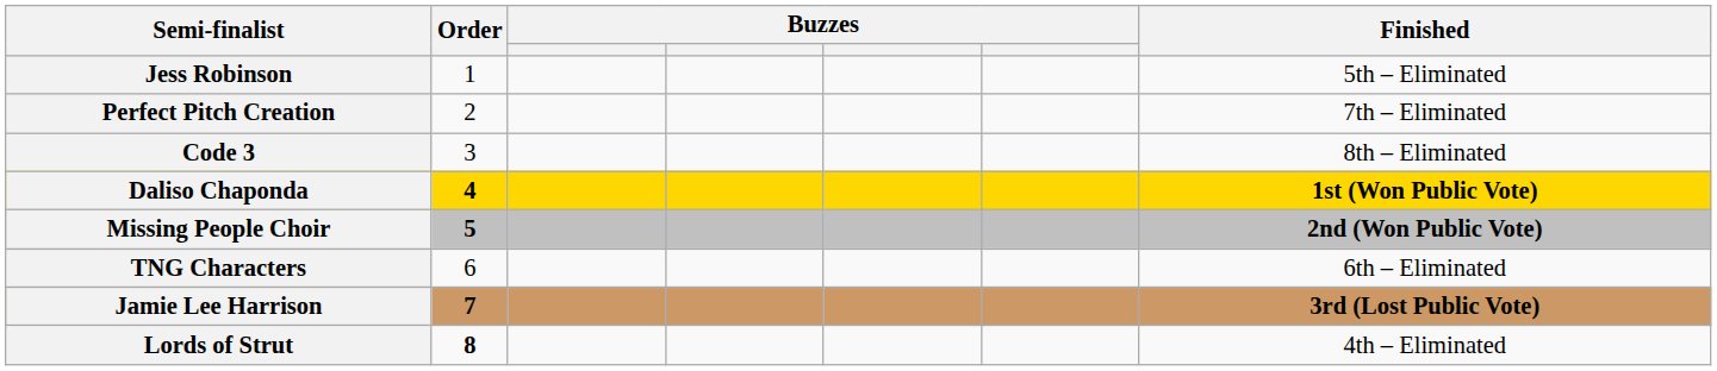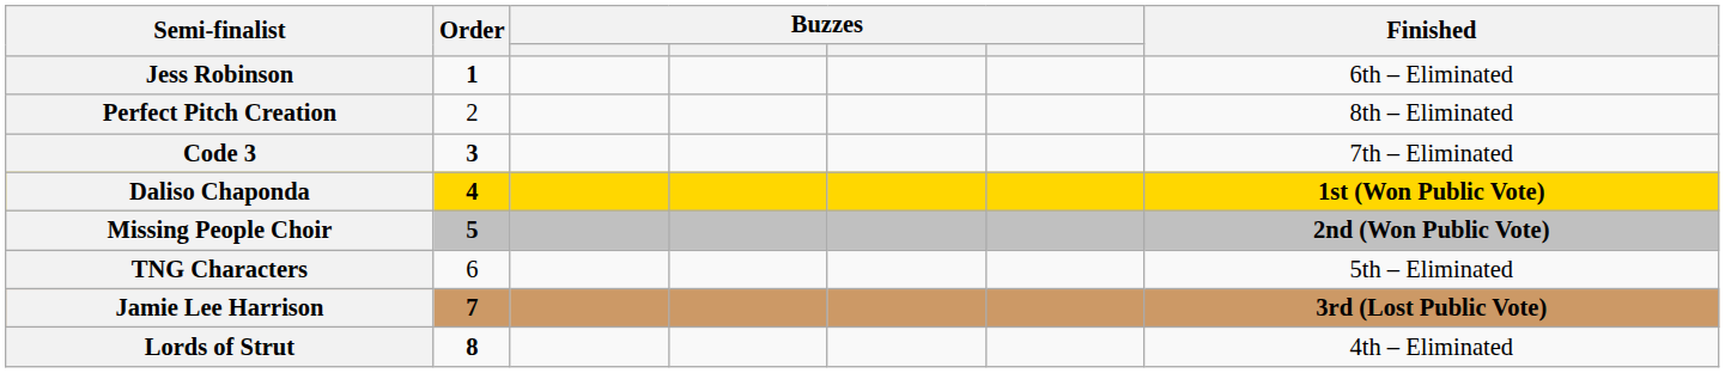 <table class="wikitable plainrowheaders sortable" style="text-align:center;">
 <tr>
 <th scope="col" rowspan="2" class="unsortable" style="width:17em;">Semi-finalist</th>
 <th scope="col" rowspan="2" style="width:1em;">Order</th>
 <th scope="col" colspan="4" class="unsortable" style="width: 24em;">Buzzes</th>
 <th scope="col" rowspan="2" style="width:23em;">Finished </th>
 </tr>
 <tr>
 <th scope="col" class="unsortable" style="width:6em;"></th>
 <th scope="col" class="unsortable" style="width:6em;"></th>
 <th scope="col" class="unsortable" style="width:6em;"></th>
 <th scope="col" class="unsortable" style="width:6em;"></th>
 </tr>
 <tr>
 <th scope="row">Jess Robinson</th>
-<td>1</td>
+<td><strong>1</strong></td>
 <td style="text-align:center;"></td>
 <td style="text-align:center;"></td>
 <td style="text-align:center;"></td>
 <td style="text-align:center;"></td>
-<td>5th – Eliminated</td>
+<td>6th – Eliminated</td>
 </tr>
 <tr>
 <th scope="row">Perfect Pitch Creation</th>
 <td>2</td>
 <td style="text-align:center;"></td>
 <td style="text-align:center;"></td>
 <td style="text-align:center;"></td>
 <td style="text-align:center;"></td>
-<td>7th – Eliminated</td>
+<td>8th – Eliminated</td>
 </tr>
 <tr>
 <th scope="row">Code 3</th>
-<td>3</td>
+<td><strong>3</strong></td>
 <td style="text-align:center;"></td>
 <td style="text-align:center;"></td>
 <td style="text-align:center;"></td>
 <td style="text-align:center;"></td>
-<td>8th – Eliminated</td>
+<td>7th – Eliminated</td>
 </tr>
 <tr style="background:gold;">
 <th scope="row"><strong>Daliso Chaponda</strong></th>
 <td><strong>4</strong></td>
 <td style="text-align:center;"></td>
 <td style="text-align:center;"></td>
 <td style="text-align:center;"></td>
 <td style="text-align:center;"></td>
 <td><strong>1st (Won Public Vote)</strong></td>
 </tr>
 <tr style="background:silver;">
 <th scope="row"><strong>Missing People Choir</strong></th>
 <td><strong>5</strong></td>
 <td style="text-align:center;"></td>
 <td style="text-align:center;"></td>
 <td style="text-align:center;"></td>
 <td style="text-align:center;"></td>
 <td><strong>2nd (Won Public Vote)</strong></td>
 </tr>
 <tr>
 <th scope="row">TNG Characters</th>
 <td>6</td>
 <td style="text-align:center;"></td>
 <td style="text-align:center;"></td>
 <td style="text-align:center;"></td>
 <td style="text-align:center;"></td>
-<td>6th – Eliminated</td>
+<td>5th – Eliminated</td>
 </tr>
 <tr style="background:#c96;">
 <th scope="row"><strong>Jamie Lee Harrison</strong></th>
 <td><strong>7</strong></td>
 <td style="text-align:center;"></td>
 <td style="text-align:center;"></td>
 <td style="text-align:center;"></td>
 <td style="text-align:center;"></td>
 <td><strong>3rd (Lost Public Vote)</strong></td>
 </tr>
 <tr>
 <th scope="row">Lords of Strut</th>
 <td><strong>8</strong></td>
 <td style="text-align:center;"></td>
 <td style="text-align:center;"></td>
 <td style="text-align:center;"></td>
 <td style="text-align:center;"></td>
 <td>4th – Eliminated</td>
 </tr>
 </table>
